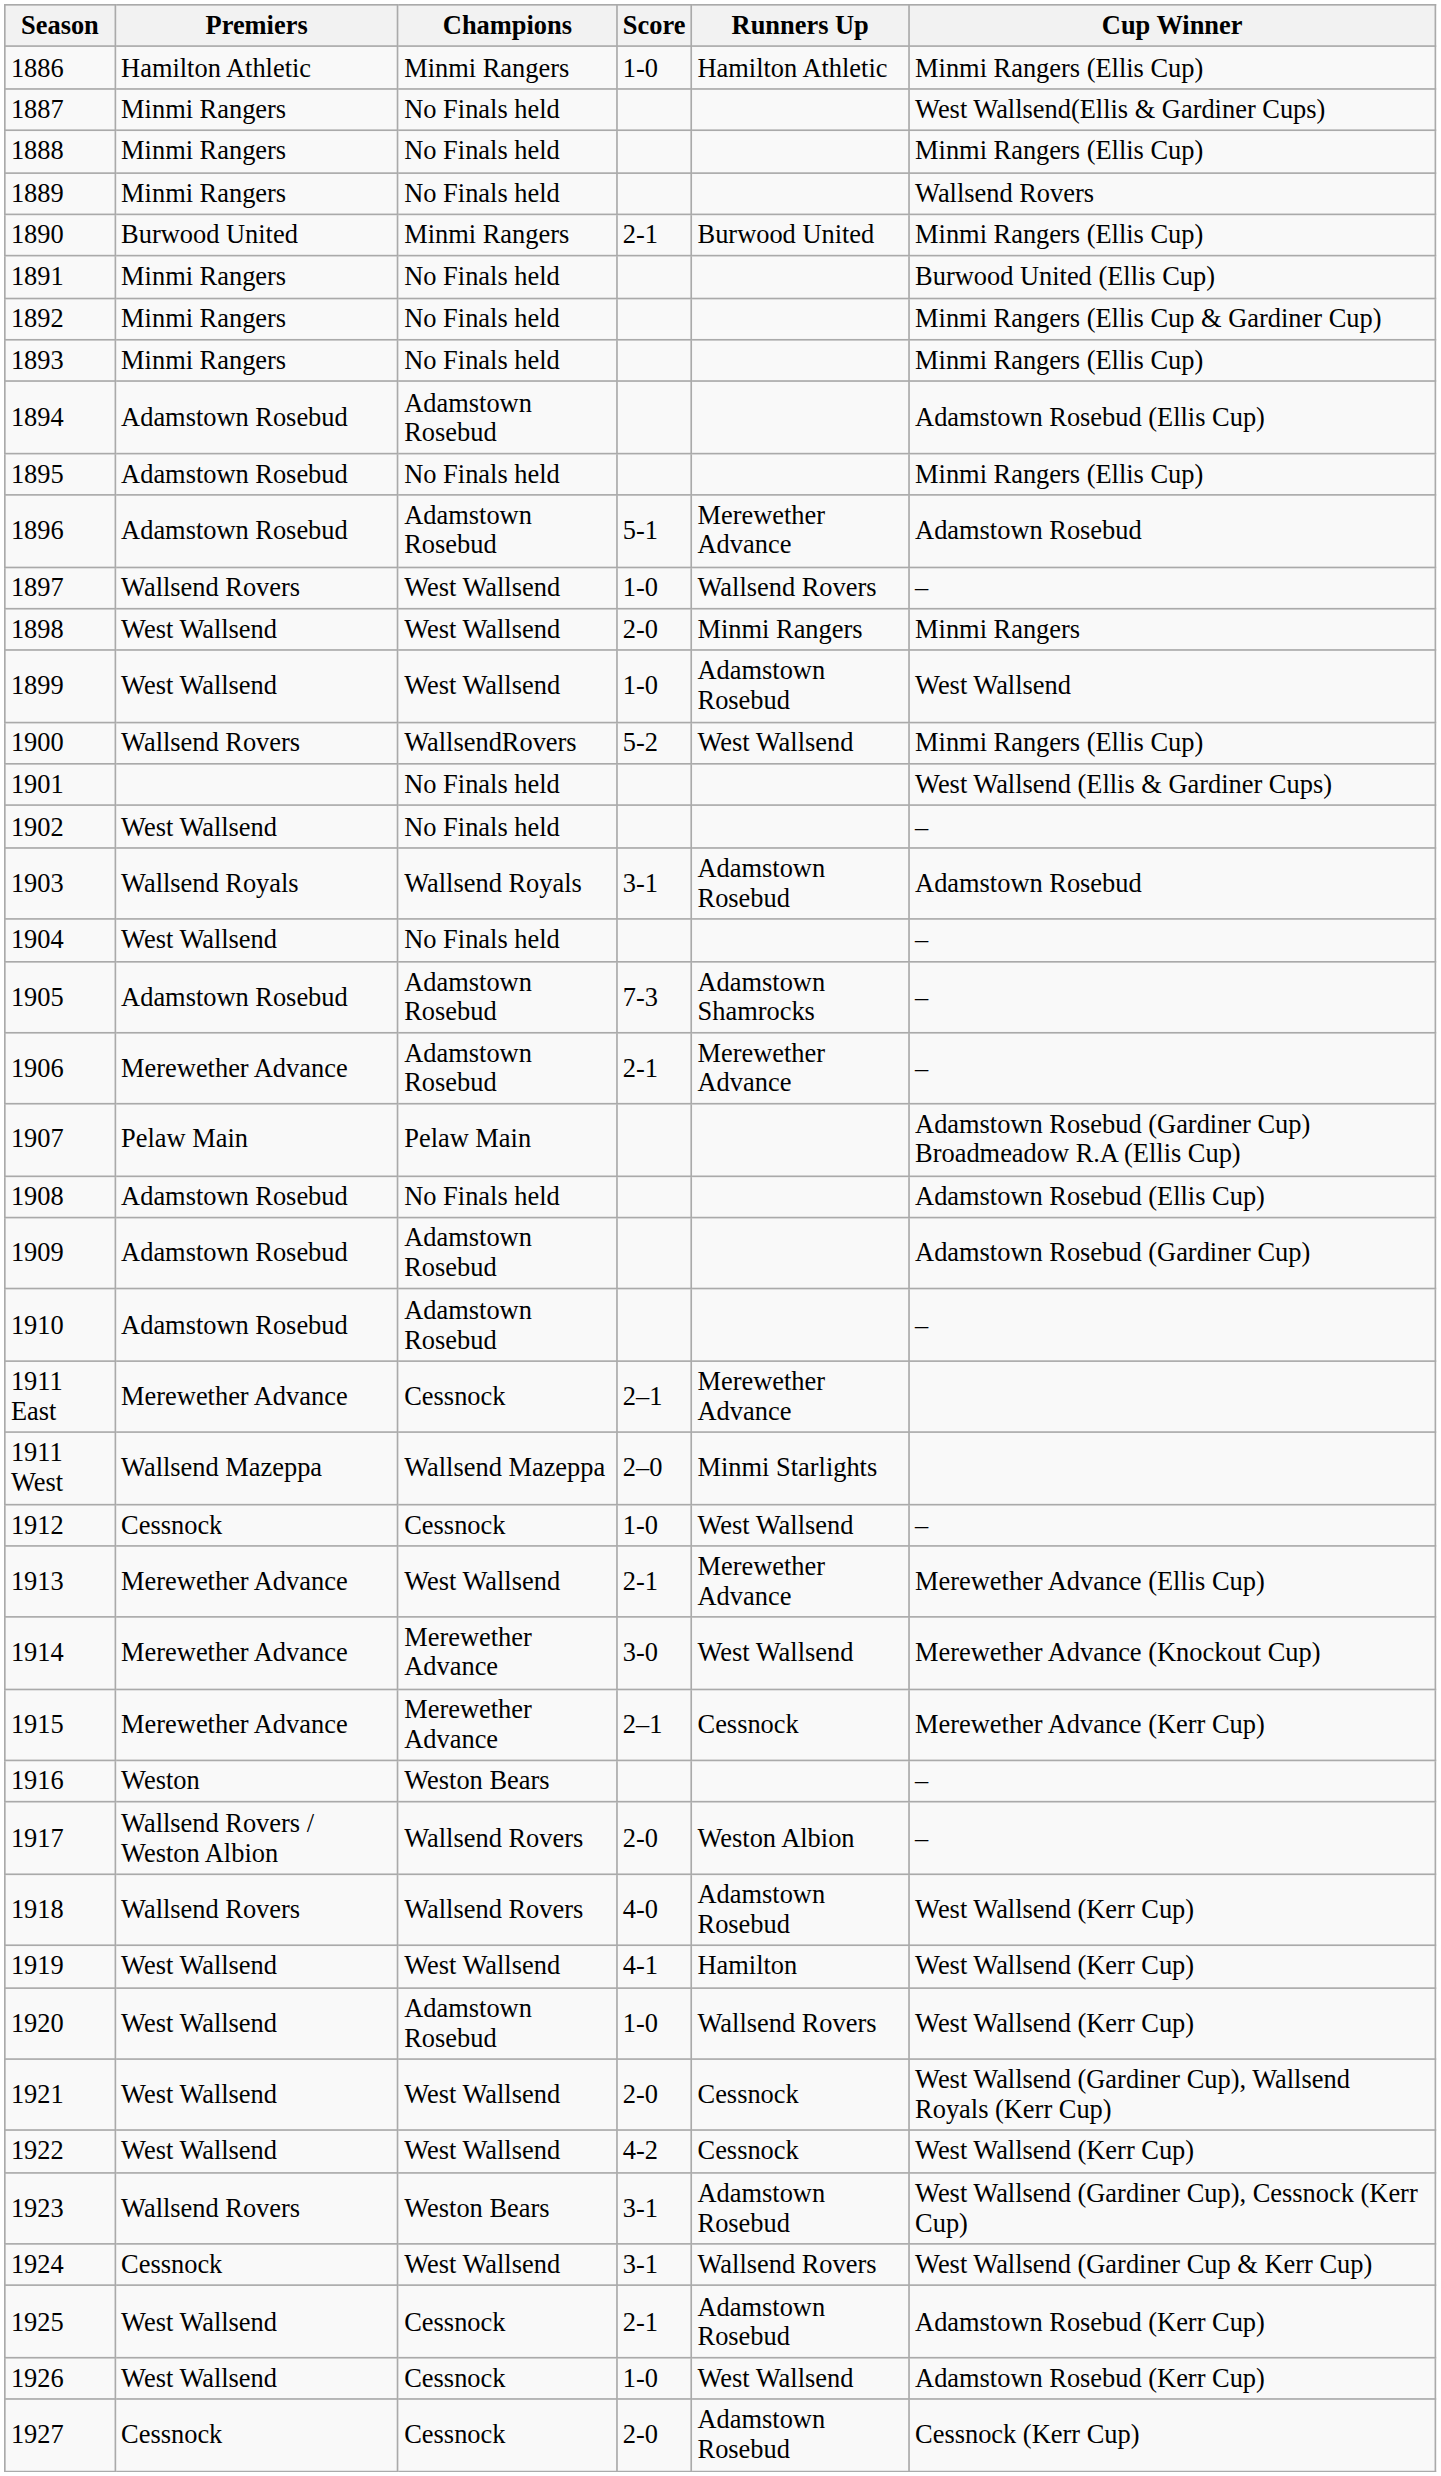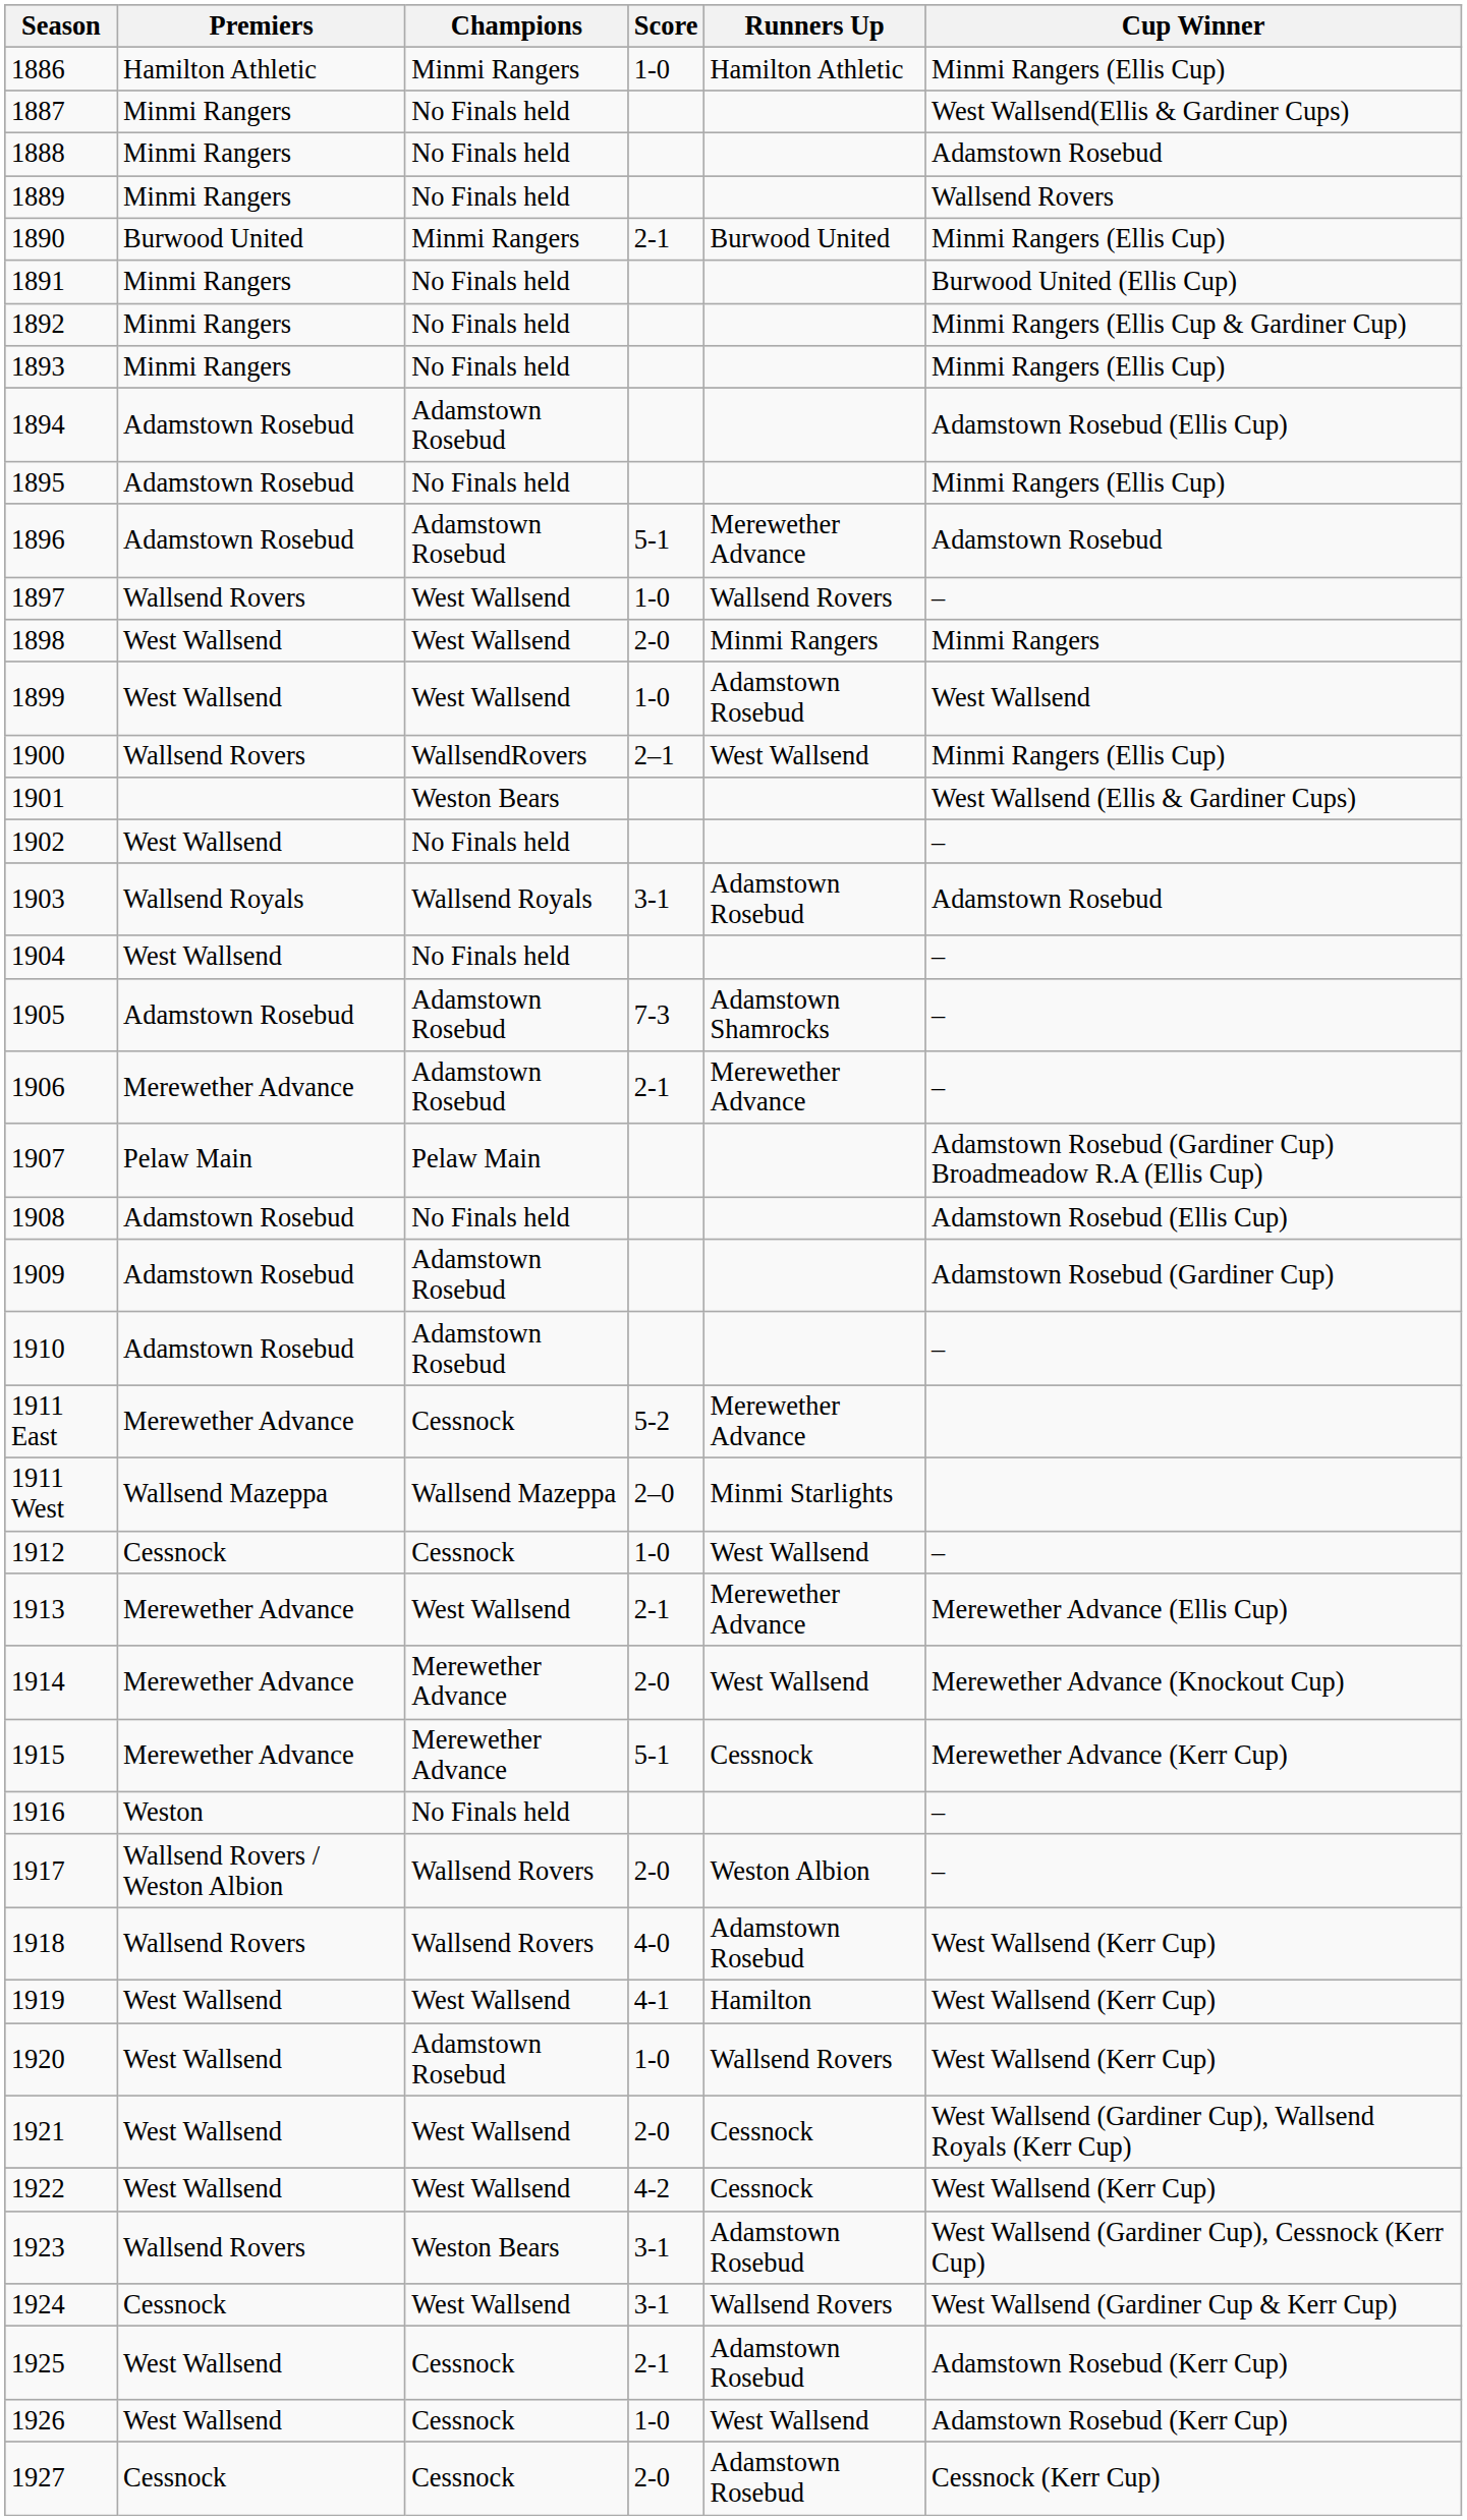 <table class="wikitable">
 <tr>
 <th>Season</th>
 <th>Premiers</th>
 <th>Champions</th>
 <th>Score</th>
 <th>Runners Up</th>
 <th>Cup Winner</th>
 </tr>
 <tr>
 <td>1886</td>
 <td>Hamilton  Athletic</td>
 <td>Minmi Rangers</td>
 <td>1-0</td>
 <td>Hamilton Athletic</td>
 <td>Minmi  Rangers (Ellis Cup)</td>
 </tr>
 <tr>
 <td>1887</td>
 <td>Minmi  Rangers</td>
 <td>No Finals held</td>
 <td></td>
 <td></td>
 <td>West  Wallsend(Ellis & Gardiner Cups)</td>
 </tr>
 <tr>
 <td>1888</td>
 <td>Minmi  Rangers</td>
 <td>No Finals held</td>
 <td></td>
 <td></td>
-<td>Minmi  Rangers (Ellis Cup)</td>
+<td>Adamstown  Rosebud</td>
 </tr>
 <tr>
 <td>1889</td>
 <td>Minmi  Rangers</td>
 <td>No Finals held</td>
 <td></td>
 <td></td>
 <td>Wallsend  Rovers</td>
 </tr>
 <tr>
 <td>1890</td>
 <td>Burwood  United</td>
 <td>Minmi Rangers</td>
 <td>2-1</td>
 <td>Burwood United</td>
 <td>Minmi  Rangers (Ellis Cup)</td>
 </tr>
 <tr>
 <td>1891</td>
 <td>Minmi  Rangers</td>
 <td>No Finals held</td>
 <td></td>
 <td></td>
 <td>Burwood  United (Ellis Cup)</td>
 </tr>
 <tr>
 <td>1892</td>
 <td>Minmi  Rangers</td>
 <td>No Finals held</td>
 <td></td>
 <td></td>
 <td>Minmi  Rangers (Ellis Cup & Gardiner Cup)</td>
 </tr>
 <tr>
 <td>1893</td>
 <td>Minmi  Rangers</td>
 <td>No Finals held</td>
 <td></td>
 <td></td>
 <td>Minmi  Rangers (Ellis Cup)</td>
 </tr>
 <tr>
 <td>1894</td>
 <td>Adamstown  Rosebud</td>
 <td>Adamstown Rosebud</td>
 <td></td>
 <td></td>
 <td>Adamstown  Rosebud (Ellis Cup)</td>
 </tr>
 <tr>
 <td>1895</td>
 <td>Adamstown  Rosebud</td>
 <td>No Finals held</td>
 <td></td>
 <td></td>
 <td>Minmi  Rangers (Ellis Cup)</td>
 </tr>
 <tr>
 <td>1896</td>
 <td>Adamstown  Rosebud</td>
 <td>Adamstown Rosebud</td>
 <td>5-1</td>
 <td>Merewether Advance</td>
 <td>Adamstown  Rosebud</td>
 </tr>
 <tr>
 <td>1897</td>
 <td>Wallsend  Rovers</td>
 <td>West Wallsend</td>
 <td>1-0</td>
 <td>Wallsend Rovers</td>
 <td>–</td>
 </tr>
 <tr>
 <td>1898</td>
 <td>West  Wallsend</td>
 <td>West Wallsend</td>
 <td>2-0</td>
 <td>Minmi Rangers</td>
 <td>Minmi  Rangers</td>
 </tr>
 <tr>
 <td>1899</td>
 <td>West  Wallsend</td>
 <td>West Wallsend</td>
 <td>1-0</td>
 <td>Adamstown Rosebud</td>
 <td>West  Wallsend</td>
 </tr>
 <tr>
 <td>1900</td>
 <td>Wallsend  Rovers</td>
 <td>WallsendRovers</td>
-<td>5-2</td>
+<td>2–1</td>
 <td>West Wallsend</td>
 <td>Minmi  Rangers (Ellis Cup)</td>
 </tr>
 <tr>
 <td>1901</td>
 <td></td>
-<td>No Finals held</td>
+<td>Weston Bears</td>
 <td></td>
 <td></td>
 <td>West  Wallsend (Ellis & Gardiner Cups)</td>
 </tr>
 <tr>
 <td>1902</td>
 <td>West  Wallsend</td>
 <td>No Finals held</td>
 <td></td>
 <td></td>
 <td>–</td>
 </tr>
 <tr>
 <td>1903</td>
 <td>Wallsend  Royals</td>
 <td>Wallsend Royals</td>
 <td>3-1</td>
 <td>Adamstown Rosebud</td>
 <td>Adamstown  Rosebud</td>
 </tr>
 <tr>
 <td>1904</td>
 <td>West  Wallsend</td>
 <td>No Finals held</td>
 <td></td>
 <td></td>
 <td>–</td>
 </tr>
 <tr>
 <td>1905</td>
 <td>Adamstown  Rosebud</td>
 <td>Adamstown Rosebud</td>
 <td>7-3</td>
 <td>Adamstown Shamrocks</td>
 <td>–</td>
 </tr>
 <tr>
 <td>1906</td>
 <td>Merewether  Advance</td>
 <td>Adamstown Rosebud</td>
 <td>2-1</td>
 <td>Merewether Advance</td>
 <td>–</td>
 </tr>
 <tr>
 <td>1907</td>
 <td>Pelaw Main</td>
 <td>Pelaw Main</td>
 <td></td>
 <td></td>
 <td>Adamstown  Rosebud (Gardiner Cup) Broadmeadow R.A (Ellis Cup)</td>
 </tr>
 <tr>
 <td>1908</td>
 <td>Adamstown Rosebud</td>
 <td>No Finals held</td>
 <td></td>
 <td></td>
 <td>Adamstown  Rosebud (Ellis Cup)</td>
 </tr>
 <tr>
 <td>1909</td>
 <td>Adamstown  Rosebud</td>
 <td>Adamstown Rosebud</td>
 <td></td>
 <td></td>
 <td>Adamstown  Rosebud (Gardiner Cup)</td>
 </tr>
 <tr>
 <td>1910</td>
 <td>Adamstown  Rosebud</td>
 <td>Adamstown Rosebud</td>
 <td></td>
 <td></td>
 <td>–</td>
 </tr>
 <tr>
 <td>1911 East</td>
 <td>Merewether  Advance</td>
 <td>Cessnock</td>
-<td>2–1</td>
+<td>5-2</td>
 <td>Merewether Advance</td>
 <td></td>
 </tr>
 <tr>
 <td>1911 West</td>
 <td>Wallsend  Mazeppa</td>
 <td>Wallsend Mazeppa</td>
 <td>2–0</td>
 <td>Minmi Starlights</td>
 <td></td>
 </tr>
 <tr>
 <td>1912</td>
 <td>Cessnock</td>
 <td>Cessnock</td>
 <td>1-0</td>
 <td>West Wallsend</td>
 <td>–</td>
 </tr>
 <tr>
 <td>1913</td>
 <td>Merewether  Advance</td>
 <td>West Wallsend</td>
 <td>2-1</td>
 <td>Merewether Advance</td>
 <td>Merewether  Advance (Ellis Cup)</td>
 </tr>
 <tr>
 <td>1914</td>
 <td>Merewether  Advance</td>
 <td>Merewether Advance</td>
-<td>3-0</td>
+<td>2-0</td>
 <td>West Wallsend</td>
 <td>Merewether  Advance (Knockout Cup)</td>
 </tr>
 <tr>
 <td>1915</td>
 <td>Merewether  Advance</td>
 <td>Merewether Advance</td>
-<td>2–1</td>
+<td>5-1</td>
 <td>Cessnock</td>
 <td>Merewether  Advance (Kerr Cup)</td>
 </tr>
 <tr>
 <td>1916</td>
 <td>Weston</td>
-<td>Weston Bears</td>
+<td>No Finals held</td>
 <td></td>
 <td></td>
 <td>–</td>
 </tr>
 <tr>
 <td>1917</td>
 <td>Wallsend  Rovers / Weston Albion</td>
 <td>Wallsend Rovers</td>
 <td>2-0</td>
 <td>Weston Albion</td>
 <td>–</td>
 </tr>
 <tr>
 <td>1918</td>
 <td>Wallsend  Rovers</td>
 <td>Wallsend Rovers</td>
 <td>4-0</td>
 <td>Adamstown Rosebud</td>
 <td>West  Wallsend (Kerr Cup)</td>
 </tr>
 <tr>
 <td>1919</td>
 <td>West  Wallsend</td>
 <td>West Wallsend</td>
 <td>4-1</td>
 <td>Hamilton</td>
 <td>West  Wallsend (Kerr Cup)</td>
 </tr>
 <tr>
 <td>1920</td>
 <td>West  Wallsend</td>
 <td>Adamstown Rosebud</td>
 <td>1-0</td>
 <td>Wallsend Rovers</td>
 <td>West  Wallsend (Kerr Cup)</td>
 </tr>
 <tr>
 <td>1921</td>
 <td>West  Wallsend</td>
 <td>West Wallsend</td>
 <td>2-0</td>
 <td>Cessnock</td>
 <td>West  Wallsend (Gardiner Cup), Wallsend Royals (Kerr Cup)</td>
 </tr>
 <tr>
 <td>1922</td>
 <td>West  Wallsend</td>
 <td>West Wallsend</td>
 <td>4-2</td>
 <td>Cessnock</td>
 <td>West  Wallsend (Kerr Cup)</td>
 </tr>
 <tr>
 <td>1923</td>
 <td>Wallsend  Rovers</td>
 <td>Weston Bears</td>
 <td>3-1</td>
 <td>Adamstown Rosebud</td>
 <td>West  Wallsend (Gardiner Cup), Cessnock (Kerr Cup)</td>
 </tr>
 <tr>
 <td>1924</td>
 <td>Cessnock</td>
 <td>West Wallsend</td>
 <td>3-1</td>
 <td>Wallsend Rovers</td>
 <td>West  Wallsend (Gardiner Cup & Kerr Cup)</td>
 </tr>
 <tr>
 <td>1925</td>
 <td>West  Wallsend</td>
 <td>Cessnock</td>
 <td>2-1</td>
 <td>Adamstown Rosebud</td>
 <td>Adamstown  Rosebud (Kerr Cup)</td>
 </tr>
 <tr>
 <td>1926</td>
 <td>West  Wallsend</td>
 <td>Cessnock</td>
 <td>1-0</td>
 <td>West Wallsend</td>
 <td>Adamstown  Rosebud (Kerr Cup)</td>
 </tr>
 <tr>
 <td>1927</td>
 <td>Cessnock</td>
 <td>Cessnock</td>
 <td>2-0</td>
 <td>Adamstown Rosebud</td>
 <td>Cessnock  (Kerr Cup)</td>
 </tr>
 </table>
